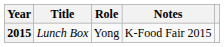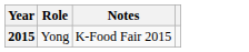 <table class="wikitable plainrowheaders">
 <tr>
 <th scope="col">Year</th>
-<th>Title</th>
 <th>Role</th>
 <th>Notes</th>
 <th scope="col" class="unsortable"></th>
 </tr>
 <tr>
 <th scope="row">2015</th>
-<td><em>Lunch Box</em></td>
 <td>Yong</td>
 <td>K-Food Fair 2015</td>
 <td align="center"></td>
 </tr>
 </table>
